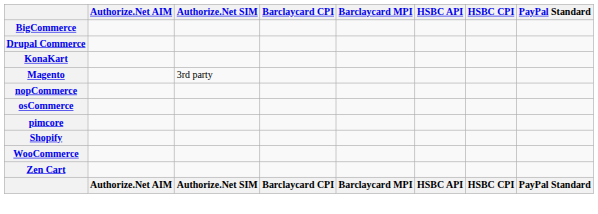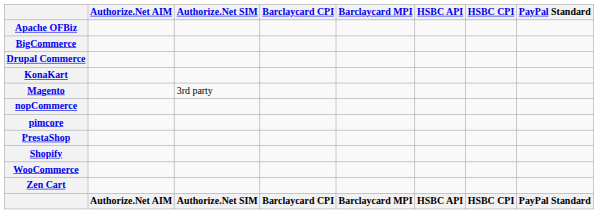 <table class="wikitable sortable">
 <tr>
 <th scope="row"></th>
 <th><a href='#'>Authorize.Net AIM</a></th>
 <th><a href='#'>Authorize.Net SIM</a></th>
 <th><a href='#'>Barclaycard CPI</a></th>
 <th><a href='#'>Barclaycard MPI</a></th>
 <th><a href='#'>HSBC API</a></th>
 <th><a href='#'>HSBC CPI</a></th>
 <th><a href='#'>PayPal</a> Standard</th>
+</tr>
+<tr>
+<th scope="row"><a href='#'>Apache OFBiz</a></th>
+<td></td>
+<td></td>
+<td></td>
+<td></td>
+<td></td>
+<td></td>
+<td></td>
 </tr>
 <tr>
 <th scope="row"><a href='#'>BigCommerce</a></th>
 <td></td>
 <td></td>
 <td></td>
 <td></td>
 <td></td>
 <td></td>
 <td></td>
 </tr>
 <tr>
 <th scope="row"><a href='#'>Drupal Commerce</a></th>
 <td></td>
 <td></td>
 <td></td>
 <td></td>
 <td></td>
 <td></td>
 <td></td>
 </tr>
 <tr>
 <th scope="row"><a href='#'>KonaKart</a></th>
 <td></td>
 <td></td>
 <td></td>
 <td></td>
 <td></td>
 <td></td>
 <td></td>
 </tr>
 <tr>
 <th scope="row"><a href='#'>Magento</a></th>
 <td></td>
 <td>3rd party</td>
 <td></td>
 <td></td>
 <td></td>
 <td></td>
 <td></td>
 </tr>
 <tr>
 <th scope="row"><a href='#'>nopCommerce</a></th>
 <td></td>
 <td></td>
 <td></td>
 <td></td>
 <td></td>
 <td></td>
 <td></td>
 </tr>
 <tr>
-<th scope="row"><a href='#'>osCommerce</a></th>
+<th scope="row"><a href='#'>pimcore</a></th>
 <td></td>
 <td></td>
 <td></td>
 <td></td>
 <td></td>
 <td></td>
 <td></td>
 </tr>
 <tr>
-<th scope="row"><a href='#'>pimcore</a></th>
+<th scope="row"><a href='#'>PrestaShop</a></th>
 <td></td>
 <td></td>
 <td></td>
 <td></td>
 <td></td>
 <td></td>
 <td></td>
 </tr>
 <tr>
 <th scope="row"><a href='#'>Shopify</a></th>
 <td></td>
 <td></td>
 <td></td>
 <td></td>
 <td></td>
 <td></td>
 <td></td>
 </tr>
 <tr>
 <th scope="row"><a href='#'>WooCommerce</a></th>
 <td></td>
 <td></td>
 <td></td>
 <td></td>
 <td></td>
 <td></td>
 <td></td>
 </tr>
 <tr>
 <th scope="row"><a href='#'>Zen Cart</a></th>
 <td></td>
 <td></td>
 <td></td>
 <td></td>
 <td></td>
 <td></td>
 <td></td>
 </tr>
 <tr class="sortbottom">
 <th></th>
 <th>Authorize.Net AIM</th>
 <th>Authorize.Net SIM</th>
 <th>Barclaycard CPI</th>
 <th>Barclaycard MPI</th>
 <th>HSBC API</th>
 <th>HSBC CPI</th>
 <th>PayPal Standard</th>
 </tr>
 </table>
